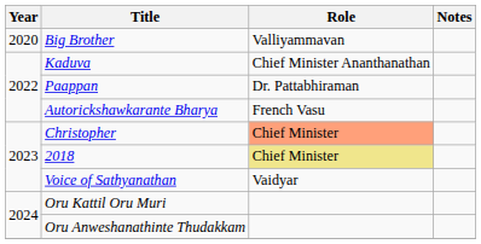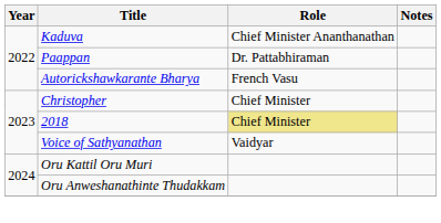 <table class="wikitable sortable">
 <tr>
 <th>Year</th>
 <th>Title</th>
 <th>Role</th>
 <th class="unsortable">Notes</th>
-</tr>
-<tr>
-<td>2020</td>
-<td><em><a href='#'>Big Brother</a></em></td>
-<td>Valliyammavan</td>
-<td></td>
 </tr>
 <tr>
 <td rowspan=3>2022</td>
 <td><em><a href='#'>Kaduva</a></em></td>
 <td>Chief Minister Ananthanathan</td>
 <td></td>
 </tr>
 <tr>
 <td><em><a href='#'>Paappan</a></em></td>
 <td>Dr. Pattabhiraman</td>
 <td></td>
 </tr>
 <tr>
 <td><em><a href='#'>Autorickshawkarante Bharya</a></em></td>
 <td>French Vasu</td>
 <td></td>
 </tr>
 <tr>
 <td rowspan=3>2023</td>
 <td><em><a href='#'>Christopher</a></em></td>
-<td style="background: lightsalmon;">Chief Minister</td>
+<td>Chief Minister</td>
 <td></td>
 </tr>
 <tr>
 <td><em><a href='#'>2018</a></em></td>
 <td style="background: khaki;">Chief Minister</td>
 <td></td>
 </tr>
 <tr>
 <td><em><a href='#'>Voice of Sathyanathan</a></em></td>
 <td>Vaidyar</td>
 <td></td>
 </tr>
 <tr>
 <td rowspan=2>2024</td>
 <td><em>Oru Kattil Oru Muri</em></td>
 <td></td>
 <td></td>
 </tr>
 <tr>
 <td><em>Oru Anweshanathinte Thudakkam</em></td>
 <td></td>
 <td></td>
 </tr>
 <tr>
 </tr>
 </table>
